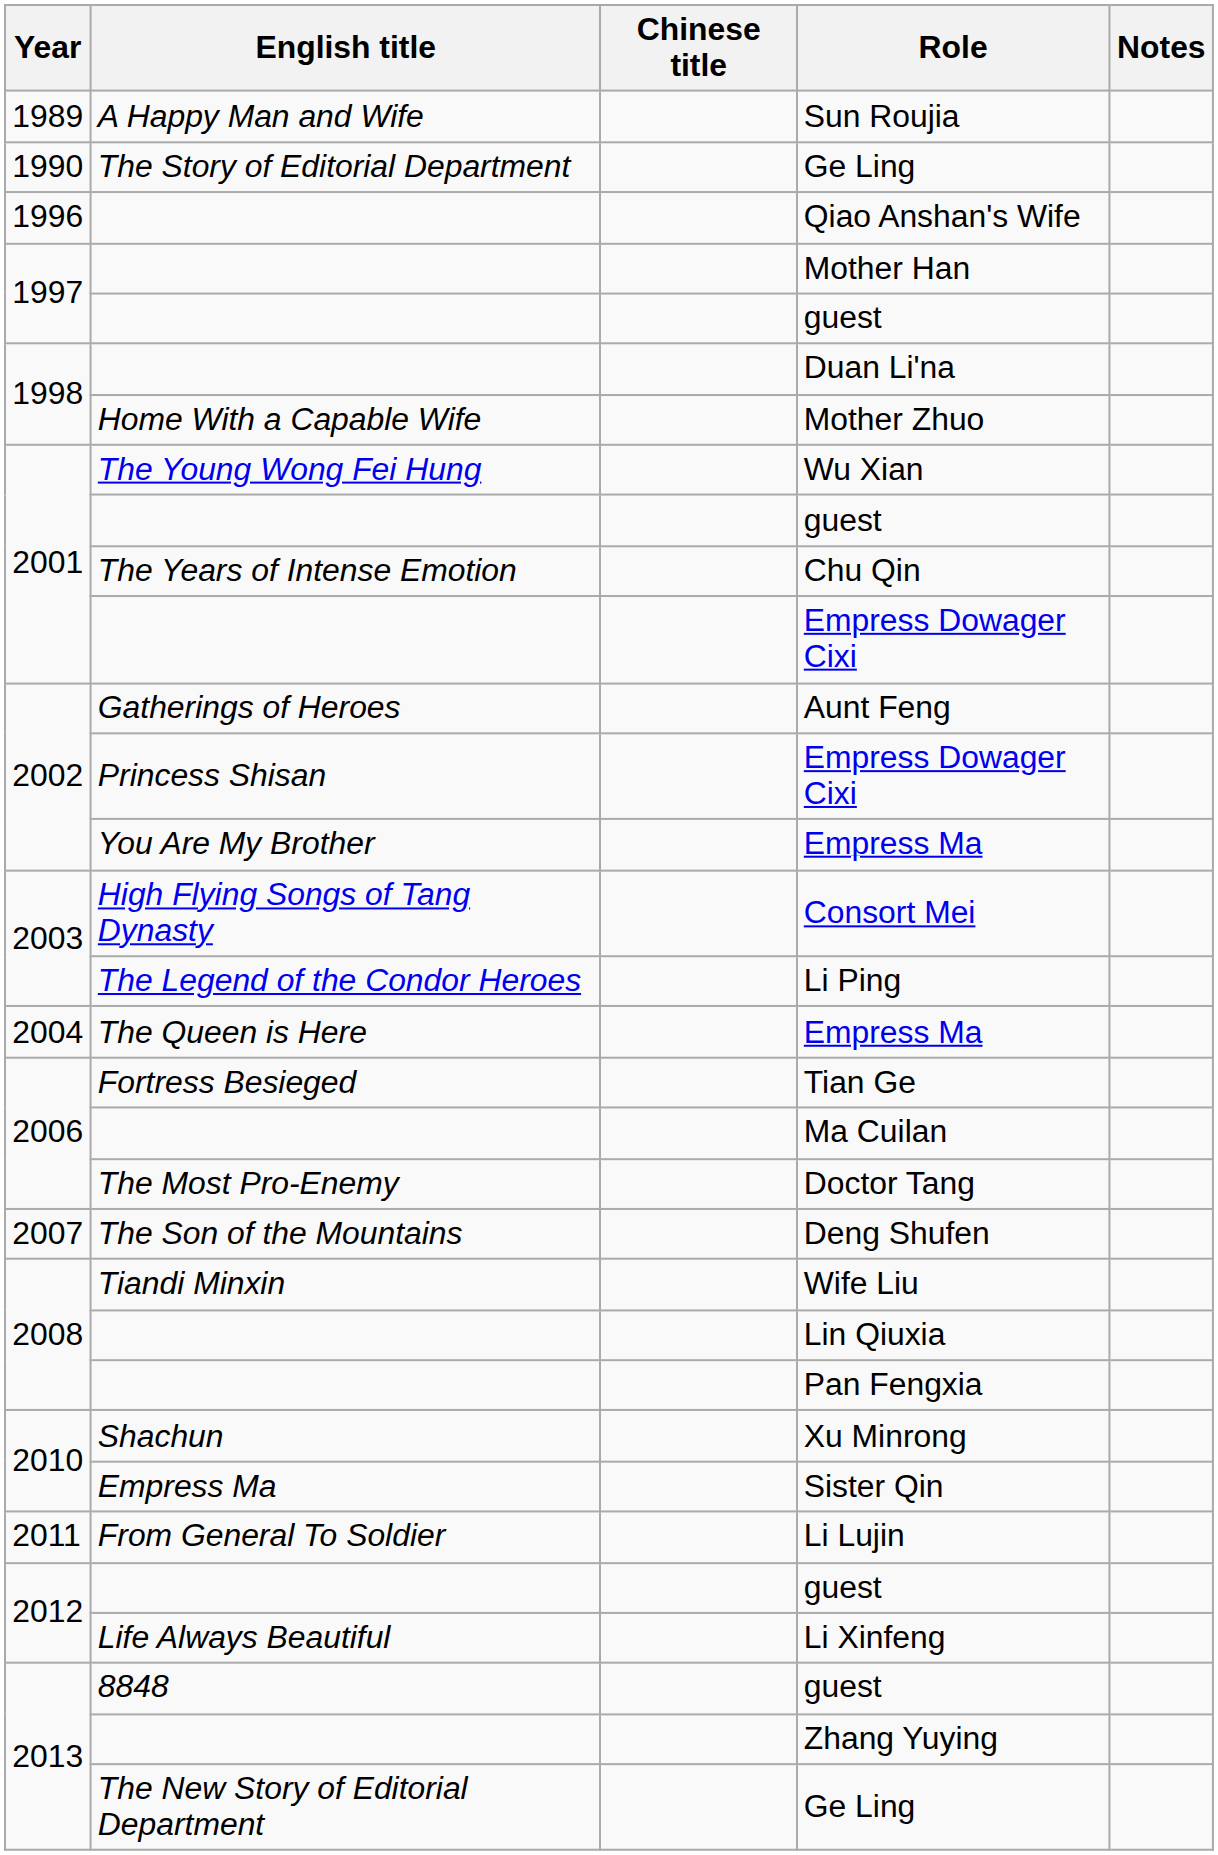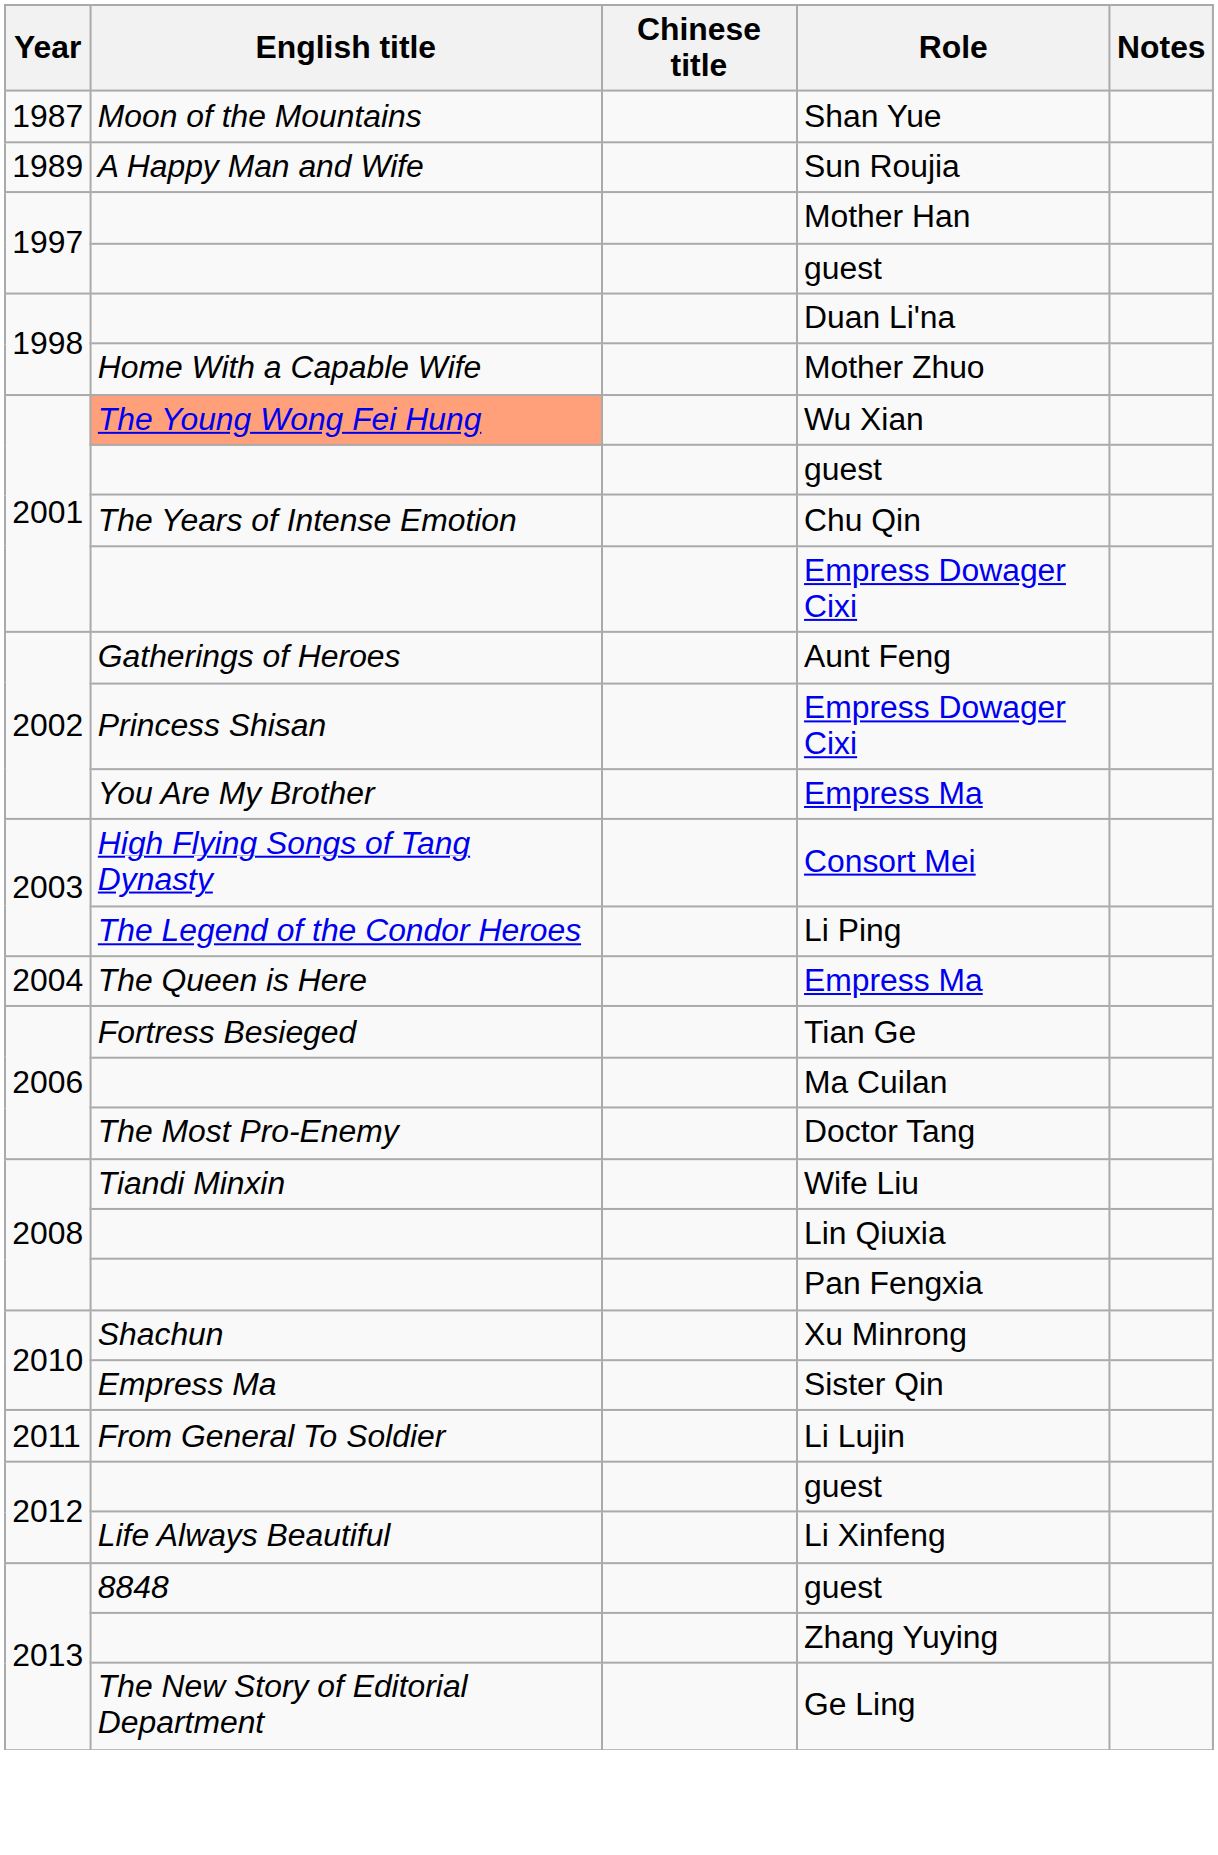 <table class="wikitable">
 <tr>
 <th>Year</th>
 <th>English title</th>
 <th>Chinese title</th>
 <th>Role</th>
 <th>Notes</th>
 </tr>
 <tr>
+<td>1987</td>
+<td><em>Moon of the Mountains</em></td>
+<td></td>
+<td>Shan Yue</td>
+<td></td>
+</tr>
+<tr>
 <td>1989</td>
 <td><em>A Happy Man and Wife</em></td>
 <td></td>
 <td>Sun Roujia</td>
-<td></td>
-</tr>
-<tr>
-<td>1990</td>
-<td><em>The Story of Editorial Department</em></td>
-<td></td>
-<td>Ge Ling</td>
-<td></td>
-</tr>
-<tr>
-<td>1996</td>
-<td></td>
-<td></td>
-<td>Qiao Anshan's Wife</td>
 <td></td>
 </tr>
 <tr>
 <td rowspan="2">1997</td>
 <td></td>
 <td></td>
 <td>Mother Han</td>
 <td></td>
 </tr>
 <tr>
 <td></td>
 <td></td>
 <td>guest</td>
 <td></td>
 </tr>
 <tr>
 <td rowspan="2">1998</td>
 <td></td>
 <td></td>
 <td>Duan Li'na</td>
 <td></td>
 </tr>
 <tr>
 <td><em>Home With a Capable Wife</em></td>
 <td></td>
 <td>Mother Zhuo</td>
 <td></td>
 </tr>
 <tr>
 <td rowspan="4">2001</td>
-<td><em><a href='#'>The Young Wong Fei Hung</a></em></td>
+<td style="background: lightsalmon;"><em><a href='#'>The Young Wong Fei Hung</a></em></td>
 <td></td>
 <td>Wu Xian</td>
 <td></td>
 </tr>
 <tr>
 <td></td>
 <td></td>
 <td>guest</td>
 <td></td>
 </tr>
 <tr>
 <td><em>The Years of Intense Emotion</em></td>
 <td></td>
 <td>Chu Qin</td>
 <td></td>
 </tr>
 <tr>
 <td></td>
 <td></td>
 <td><a href='#'>Empress Dowager Cixi</a></td>
 <td></td>
 </tr>
 <tr>
 <td rowspan="3">2002</td>
 <td><em>Gatherings of Heroes</em></td>
 <td></td>
 <td>Aunt Feng</td>
 <td></td>
 </tr>
 <tr>
 <td><em>Princess Shisan</em></td>
 <td></td>
 <td><a href='#'>Empress Dowager Cixi</a></td>
 <td></td>
 </tr>
 <tr>
 <td><em>You Are My Brother</em></td>
 <td></td>
 <td><a href='#'>Empress Ma</a></td>
 <td></td>
 </tr>
 <tr>
 <td rowspan="2">2003</td>
 <td><em><a href='#'>High Flying Songs of Tang Dynasty</a></em></td>
 <td></td>
 <td><a href='#'>Consort Mei</a></td>
 <td></td>
 </tr>
 <tr>
 <td><em><a href='#'>The Legend of the Condor Heroes</a></em></td>
 <td></td>
 <td>Li Ping</td>
 <td></td>
 </tr>
 <tr>
 <td>2004</td>
 <td><em>The Queen is Here</em></td>
 <td></td>
 <td><a href='#'>Empress Ma</a></td>
 <td></td>
 </tr>
 <tr>
 <td rowspan="3">2006</td>
 <td><em>Fortress Besieged</em></td>
 <td></td>
 <td>Tian Ge</td>
 <td></td>
 </tr>
 <tr>
 <td></td>
 <td></td>
 <td>Ma Cuilan</td>
 <td></td>
 </tr>
 <tr>
 <td><em>The Most Pro-Enemy</em></td>
 <td></td>
 <td>Doctor Tang</td>
 <td></td>
 </tr>
 <tr>
-<td>2007</td>
-<td><em>The Son of the Mountains</em></td>
-<td></td>
-<td>Deng Shufen</td>
-<td></td>
-</tr>
-<tr>
 <td rowspan="3">2008</td>
 <td><em>Tiandi Minxin</em></td>
 <td></td>
 <td>Wife Liu</td>
 <td></td>
 </tr>
 <tr>
 <td></td>
 <td></td>
 <td>Lin Qiuxia</td>
 <td></td>
 </tr>
 <tr>
 <td></td>
 <td></td>
 <td>Pan Fengxia</td>
 <td></td>
 </tr>
 <tr>
 <td rowspan="2">2010</td>
 <td><em>Shachun</em></td>
 <td></td>
 <td>Xu Minrong</td>
 <td></td>
 </tr>
 <tr>
 <td><em>Empress Ma</em></td>
 <td></td>
 <td>Sister Qin</td>
 <td></td>
 </tr>
 <tr>
 <td>2011</td>
 <td><em>From General To Soldier</em></td>
 <td></td>
 <td>Li Lujin</td>
 <td></td>
 </tr>
 <tr>
 <td rowspan="2">2012</td>
 <td></td>
 <td></td>
 <td>guest</td>
 <td></td>
 </tr>
 <tr>
 <td><em>Life Always Beautiful</em></td>
 <td></td>
 <td>Li Xinfeng</td>
 <td></td>
 </tr>
 <tr>
 <td rowspan="3">2013</td>
 <td><em>8848</em></td>
 <td></td>
 <td>guest</td>
 <td></td>
 </tr>
 <tr>
 <td></td>
 <td></td>
 <td>Zhang Yuying</td>
 <td></td>
 </tr>
 <tr>
 <td><em>The New Story of Editorial Department</em></td>
 <td></td>
 <td>Ge Ling</td>
 <td></td>
 </tr>
 </table>
